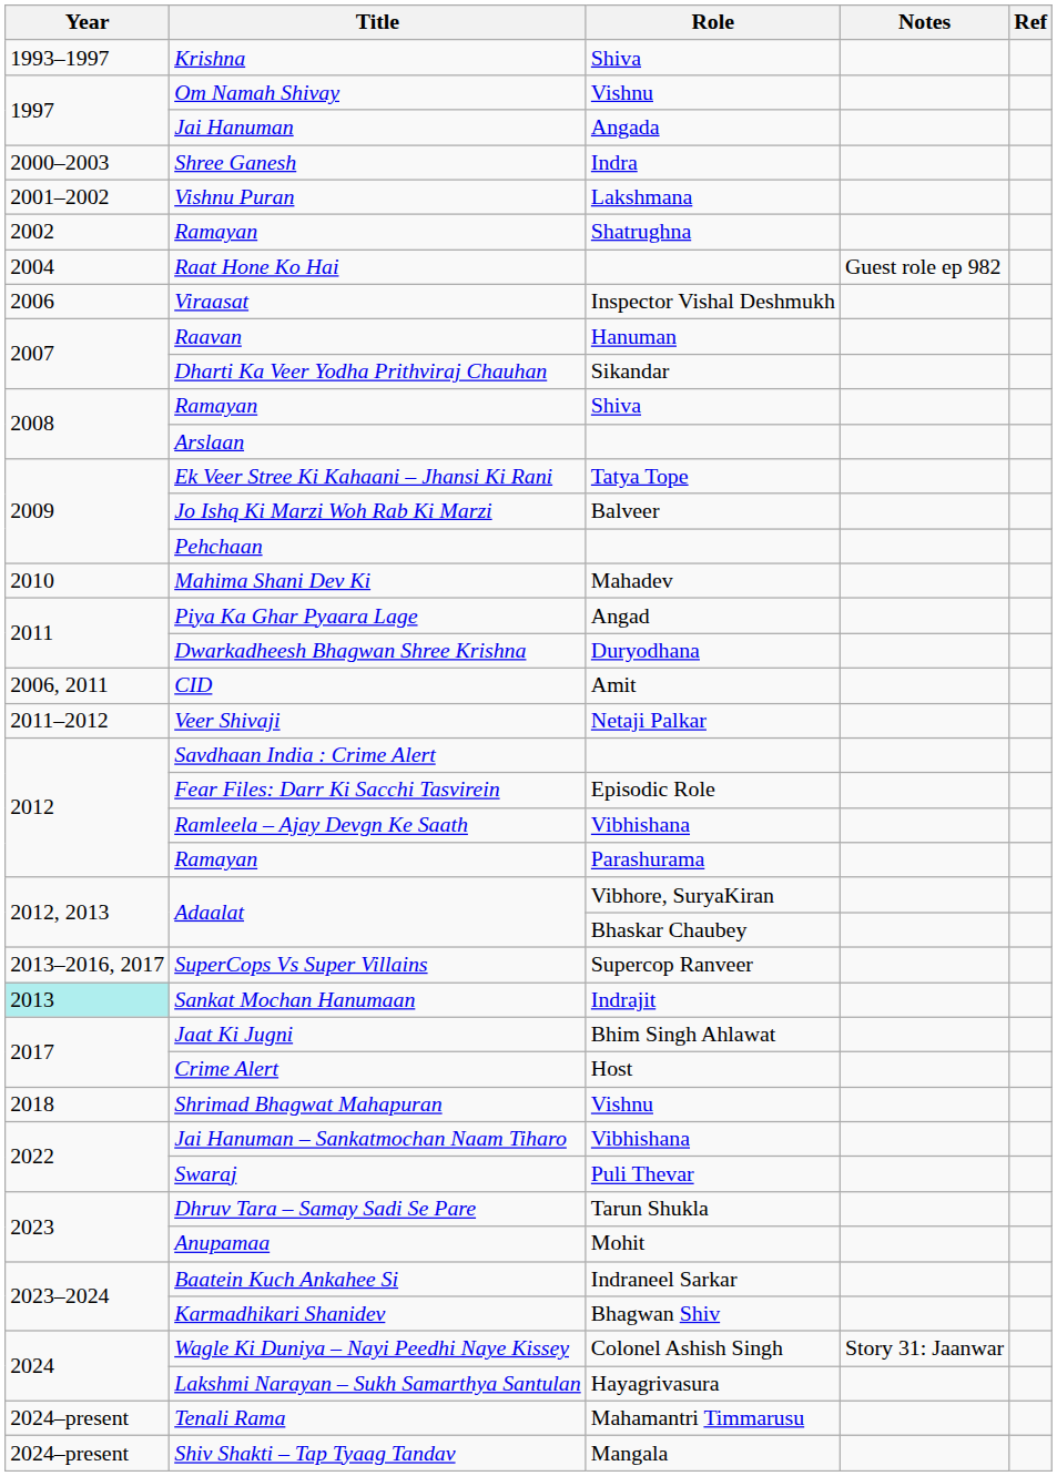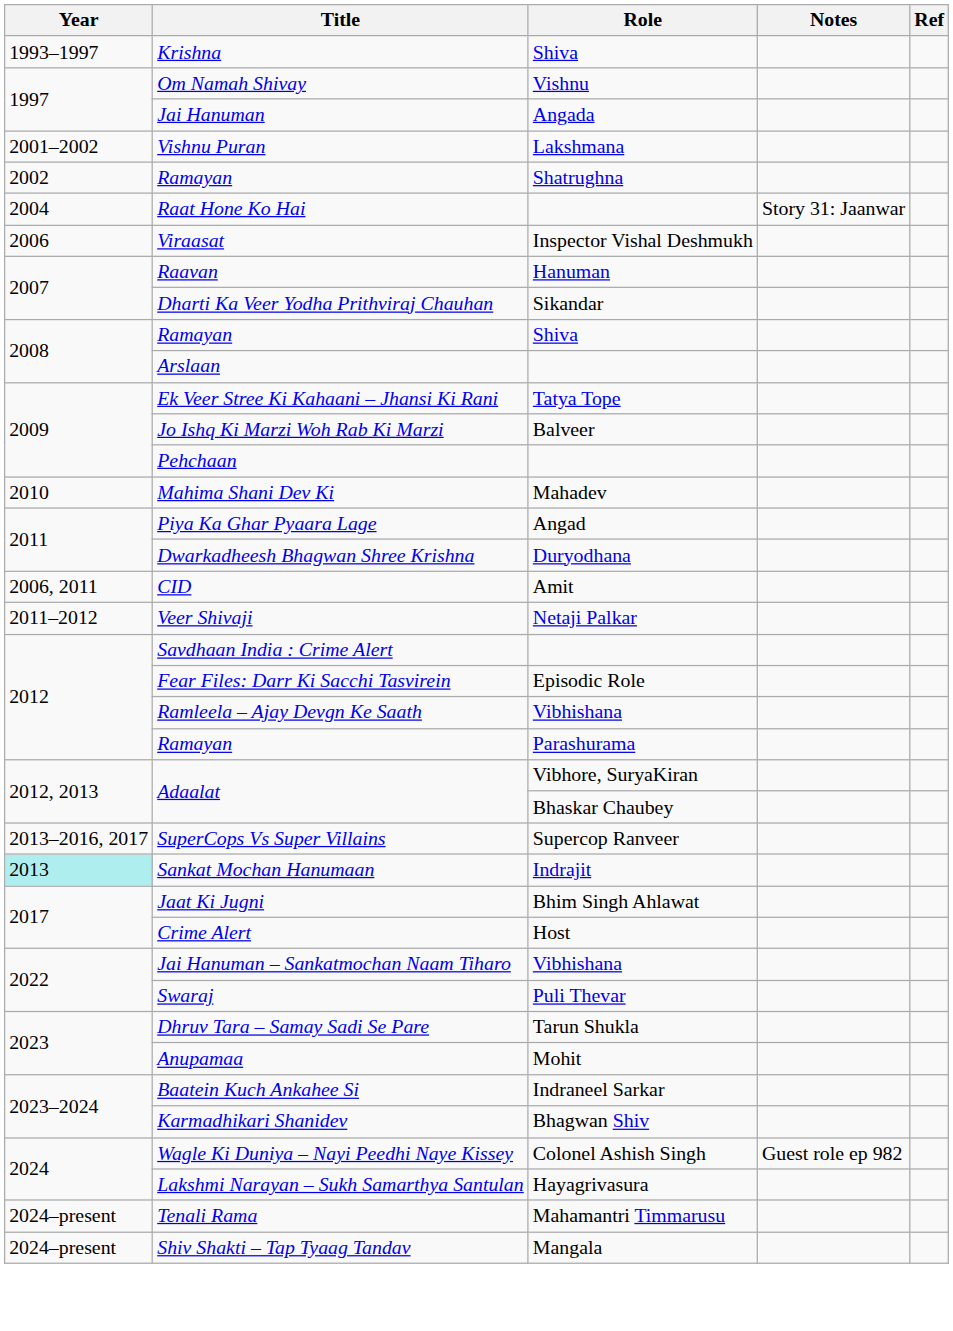 <table class="wikitable">
 <tr>
 <th>Year</th>
 <th>Title</th>
 <th>Role</th>
 <th>Notes</th>
 <th>Ref</th>
 </tr>
 <tr>
 <td>1993–1997</td>
 <td><a href='#'><em>Krishna</em></a></td>
 <td><a href='#'>Shiva</a></td>
 <td></td>
 <td></td>
 </tr>
 <tr>
 <td rowspan="2">1997</td>
 <td><em><a href='#'>Om Namah Shivay</a></em></td>
 <td><a href='#'>Vishnu</a></td>
 <td></td>
 <td></td>
 </tr>
 <tr>
 <td><em><a href='#'>Jai Hanuman</a></em></td>
 <td><a href='#'>Angada</a></td>
 <td></td>
 <td></td>
 </tr>
 <tr>
-<td>2000–2003</td>
-<td><em><a href='#'>Shree Ganesh</a></em></td>
-<td><a href='#'>Indra</a></td>
-<td></td>
-<td></td>
-</tr>
-<tr>
 <td>2001–2002</td>
 <td><em><a href='#'>Vishnu Puran</a></em></td>
 <td><a href='#'>Lakshmana</a></td>
 <td></td>
 <td></td>
 </tr>
 <tr>
 <td>2002</td>
 <td><em><a href='#'>Ramayan</a></em></td>
 <td><a href='#'>Shatrughna</a></td>
 <td></td>
 <td></td>
 </tr>
 <tr>
 <td>2004</td>
 <td><em><a href='#'>Raat Hone Ko Hai</a></em></td>
 <td></td>
-<td>Guest role ep 982</td>
+<td>Story 31: Jaanwar</td>
 <td></td>
 </tr>
 <tr>
 <td>2006</td>
 <td><em><a href='#'>Viraasat</a></em></td>
 <td>Inspector Vishal Deshmukh</td>
 <td></td>
 <td></td>
 </tr>
 <tr>
 <td rowspan="2">2007</td>
 <td><a href='#'><em>Raavan</em></a></td>
 <td><a href='#'>Hanuman</a></td>
 <td></td>
 <td></td>
 </tr>
 <tr>
 <td><em><a href='#'>Dharti Ka Veer Yodha Prithviraj Chauhan</a></em></td>
 <td>Sikandar</td>
 <td></td>
 <td></td>
 </tr>
 <tr>
 <td rowspan="2">2008</td>
 <td><em><a href='#'>Ramayan</a></em></td>
 <td><a href='#'>Shiva</a></td>
 <td></td>
 <td></td>
 </tr>
 <tr>
 <td><em><a href='#'>Arslaan</a></em></td>
 <td></td>
 <td></td>
 <td></td>
 </tr>
 <tr>
 <td rowspan="3">2009</td>
 <td><em><a href='#'>Ek Veer Stree Ki Kahaani – Jhansi Ki Rani</a></em></td>
 <td><a href='#'>Tatya Tope</a></td>
 <td></td>
 <td></td>
 </tr>
 <tr>
 <td><em><a href='#'>Jo Ishq Ki Marzi Woh Rab Ki Marzi</a></em></td>
 <td>Balveer</td>
 <td></td>
 <td></td>
 </tr>
 <tr>
 <td><em><a href='#'>Pehchaan</a></em></td>
 <td></td>
 <td></td>
 <td></td>
 </tr>
 <tr>
 <td>2010</td>
 <td><em><a href='#'>Mahima Shani Dev Ki</a></em></td>
 <td>Mahadev</td>
 <td></td>
 <td></td>
 </tr>
 <tr>
 <td rowspan="2">2011</td>
 <td><em><a href='#'>Piya Ka Ghar Pyaara Lage</a></em></td>
 <td>Angad</td>
 <td></td>
 <td></td>
 </tr>
 <tr>
 <td><a href='#'><em>Dwarkadheesh Bhagwan Shree Krishna</em></a></td>
 <td><a href='#'>Duryodhana</a></td>
 <td></td>
 <td></td>
 </tr>
 <tr>
 <td>2006, 2011</td>
 <td><em><a href='#'>CID</a></em></td>
 <td>Amit</td>
 <td></td>
 <td></td>
 </tr>
 <tr>
 <td>2011–2012</td>
 <td><em><a href='#'>Veer Shivaji</a></em></td>
 <td><a href='#'>Netaji Palkar</a></td>
 <td></td>
 <td></td>
 </tr>
 <tr>
 <td rowspan="4">2012</td>
 <td><em><a href='#'>Savdhaan India : Crime Alert</a></em></td>
 <td></td>
 <td></td>
 <td></td>
 </tr>
 <tr>
 <td><em><a href='#'>Fear Files: Darr Ki Sacchi Tasvirein</a></em></td>
 <td>Episodic Role</td>
 <td></td>
 <td></td>
 </tr>
 <tr>
 <td><em><a href='#'>Ramleela – Ajay Devgn Ke Saath</a></em></td>
 <td><a href='#'>Vibhishana</a></td>
 <td></td>
 <td></td>
 </tr>
 <tr>
 <td><a href='#'><em>Ramayan</em></a></td>
 <td><a href='#'>Parashurama</a></td>
 <td></td>
 <td></td>
 </tr>
 <tr>
 <td rowspan="2">2012, 2013</td>
 <td rowspan="2"><em><a href='#'>Adaalat</a></em></td>
 <td>Vibhore, SuryaKiran</td>
 <td></td>
 <td></td>
 </tr>
 <tr>
 <td>Bhaskar Chaubey</td>
 <td></td>
 <td></td>
 </tr>
 <tr>
 <td>2013–2016, 2017</td>
 <td><em><a href='#'>SuperCops Vs Super Villains</a></em></td>
 <td>Supercop Ranveer</td>
 <td></td>
 <td></td>
 </tr>
 <tr>
 <td style="background: paleturquoise;">2013</td>
 <td><em><a href='#'>Sankat Mochan Hanumaan</a></em></td>
 <td><a href='#'>Indrajit</a></td>
 <td></td>
 <td></td>
 </tr>
 <tr>
 <td rowspan="2">2017</td>
 <td><em><a href='#'>Jaat Ki Jugni</a></em></td>
 <td>Bhim Singh Ahlawat</td>
 <td></td>
 <td></td>
 </tr>
 <tr>
 <td><em><a href='#'>Crime Alert</a></em></td>
 <td>Host</td>
 <td></td>
 <td></td>
 </tr>
 <tr>
-<td>2018</td>
-<td><em><a href='#'>Shrimad Bhagwat Mahapuran</a></em></td>
-<td><a href='#'>Vishnu</a></td>
-<td></td>
-<td></td>
-</tr>
-<tr>
 <td rowspan="2">2022</td>
 <td><em><a href='#'>Jai Hanuman – Sankatmochan Naam Tiharo</a></em></td>
 <td><a href='#'>Vibhishana</a></td>
 <td></td>
 <td></td>
 </tr>
 <tr>
 <td><em><a href='#'>Swaraj</a></em></td>
 <td><a href='#'>Puli Thevar</a></td>
 <td></td>
 <td></td>
 </tr>
 <tr>
 <td rowspan="2">2023</td>
 <td><em><a href='#'>Dhruv Tara – Samay Sadi Se Pare</a></em></td>
 <td>Tarun Shukla</td>
 <td></td>
 <td></td>
 </tr>
 <tr>
 <td><em><a href='#'>Anupamaa</a></em></td>
 <td>Mohit</td>
 <td></td>
 <td></td>
 </tr>
 <tr>
 <td rowspan = "2">2023–2024</td>
 <td><em><a href='#'>Baatein Kuch Ankahee Si</a></em></td>
 <td>Indraneel Sarkar</td>
 <td></td>
 <td></td>
 </tr>
 <tr>
 <td><em><a href='#'>Karmadhikari Shanidev</a></em></td>
 <td>Bhagwan <a href='#'> Shiv</a></td>
 <td></td>
 <td></td>
 </tr>
 <tr>
 <td rowspan = "2">2024</td>
 <td><em><a href='#'>Wagle Ki Duniya – Nayi Peedhi Naye Kissey</a></em></td>
 <td>Colonel Ashish Singh</td>
-<td>Story 31: Jaanwar</td>
+<td>Guest role ep 982</td>
 <td></td>
 </tr>
 <tr>
 <td><em><a href='#'>Lakshmi Narayan – Sukh Samarthya Santulan</a></em></td>
 <td>Hayagrivasura</td>
 <td></td>
 <td></td>
 </tr>
 <tr>
 <td>2024–present</td>
 <td><em><a href='#'> Tenali Rama</a></em></td>
 <td>Mahamantri <a href='#'>Timmarusu</a></td>
 <td></td>
 <td></td>
 </tr>
 <tr>
 <td>2024–present</td>
 <td><em><a href='#'>Shiv Shakti – Tap Tyaag  Tandav</a></em></td>
 <td>Mangala</td>
 <td></td>
 <td></td>
 </tr>
 </table>
